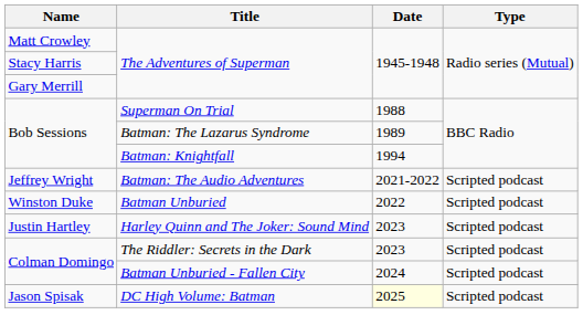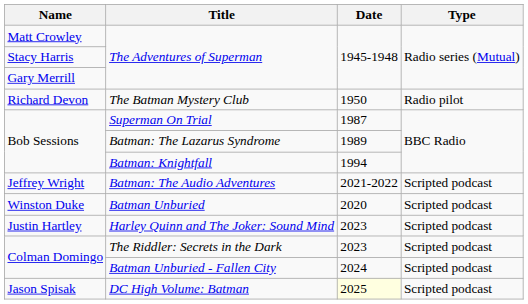 <table class="wikitable sortable">
 <tr>
 <th>Name</th>
 <th>Title</th>
 <th>Date</th>
 <th>Type</th>
 </tr>
 <tr>
 <td><a href='#'>Matt Crowley</a></td>
 <td rowspan="3"><em><a href='#'>The Adventures of Superman</a></em></td>
 <td rowspan="3">1945-1948</td>
 <td rowspan="3">Radio series (<a href='#'>Mutual</a>)</td>
 </tr>
 <tr>
 <td><a href='#'>Stacy Harris</a></td>
 </tr>
 <tr>
 <td><a href='#'>Gary Merrill</a></td>
 </tr>
 <tr>
+<td><a href='#'>Richard Devon</a></td>
+<td><em>The Batman Mystery Club</em></td>
+<td>1950</td>
+<td>Radio pilot</td>
+</tr>
+<tr>
 <td rowspan="3">Bob Sessions</td>
 <td><em><a href='#'>Superman On Trial</a></em></td>
-<td>1988</td>
+<td>1987</td>
 <td rowspan="3">BBC Radio</td>
 </tr>
 <tr>
 <td><em>Batman: The Lazarus Syndrome</em></td>
 <td>1989</td>
 </tr>
 <tr>
 <td><em><a href='#'>Batman: Knightfall</a></em></td>
 <td>1994</td>
 </tr>
 <tr>
 <td><a href='#'>Jeffrey Wright</a></td>
 <td><em><a href='#'>Batman: The Audio Adventures</a></em></td>
 <td>2021-2022</td>
 <td>Scripted podcast</td>
 </tr>
 <tr>
 <td><a href='#'>Winston Duke</a></td>
 <td><em><a href='#'>Batman Unburied</a></em></td>
-<td>2022</td>
+<td>2020</td>
 <td>Scripted podcast</td>
 </tr>
 <tr>
 <td><a href='#'>Justin Hartley</a></td>
 <td><em><a href='#'>Harley Quinn and The Joker: Sound Mind</a></em></td>
 <td>2023</td>
 <td>Scripted podcast</td>
 </tr>
 <tr>
 <td rowspan="2"><a href='#'>Colman Domingo</a></td>
 <td><em>The Riddler: Secrets in the Dark</em></td>
 <td>2023</td>
 <td>Scripted podcast</td>
 </tr>
 <tr>
 <td><em><a href='#'>Batman Unburied - Fallen City</a></em></td>
 <td>2024</td>
 <td>Scripted podcast</td>
 </tr>
 <tr>
 <td><a href='#'>Jason Spisak</a></td>
 <td><em><a href='#'>DC High Volume: Batman</a></em></td>
 <td style="background: lightyellow;">2025</td>
 <td>Scripted podcast</td>
 </tr>
 </table>
